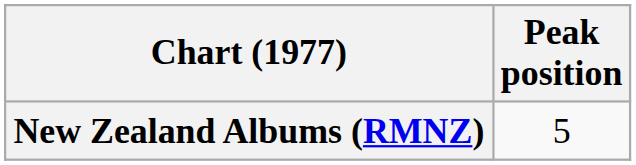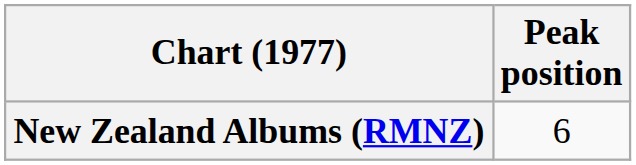 <table class="wikitable sortable plainrowheaders" style="text-align:center">
 <tr>
 <th scope="col">Chart (1977)</th>
 <th scope="col">Peak<br> position</th>
 </tr>
 <tr>
 <th scope="row">New Zealand Albums (<a href='#'>RMNZ</a>)</th>
-<td>5</td>
+<td>6</td>
 </tr>
 </table>
